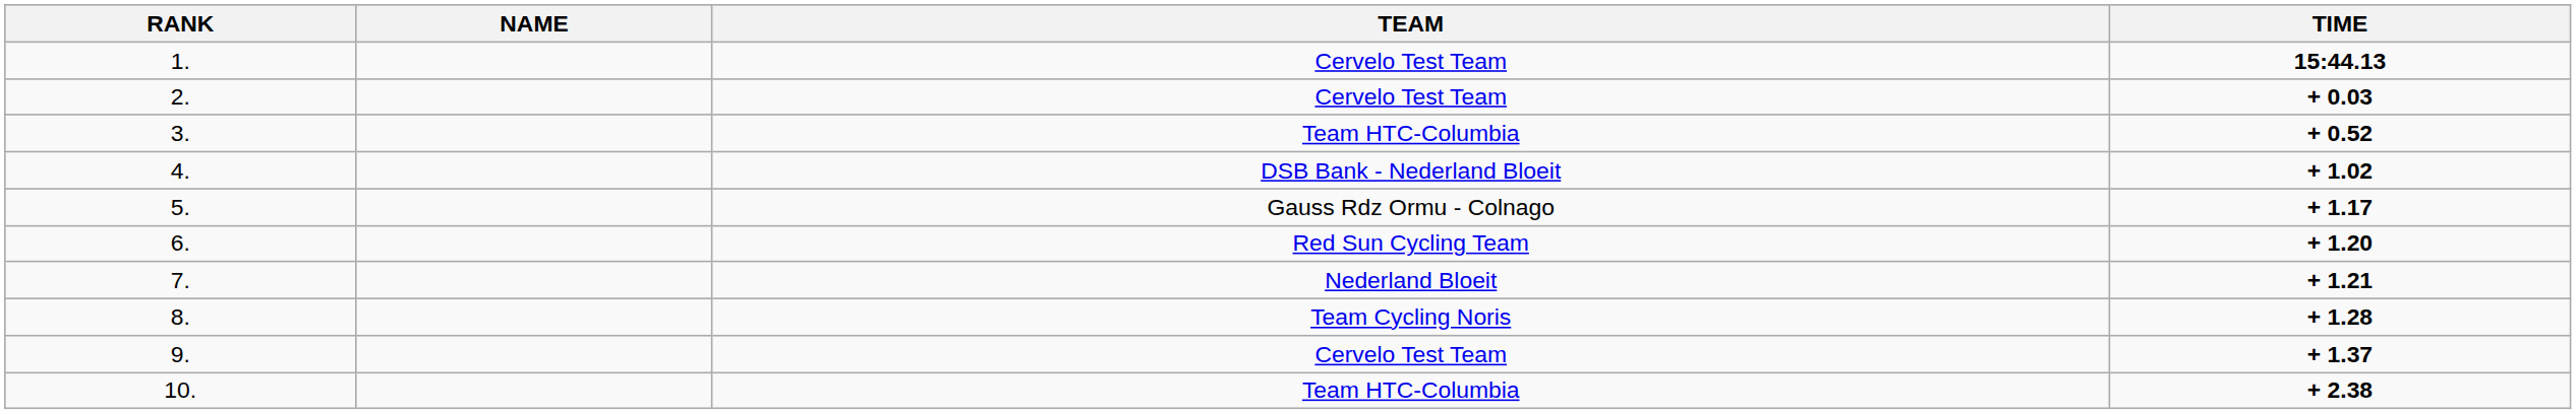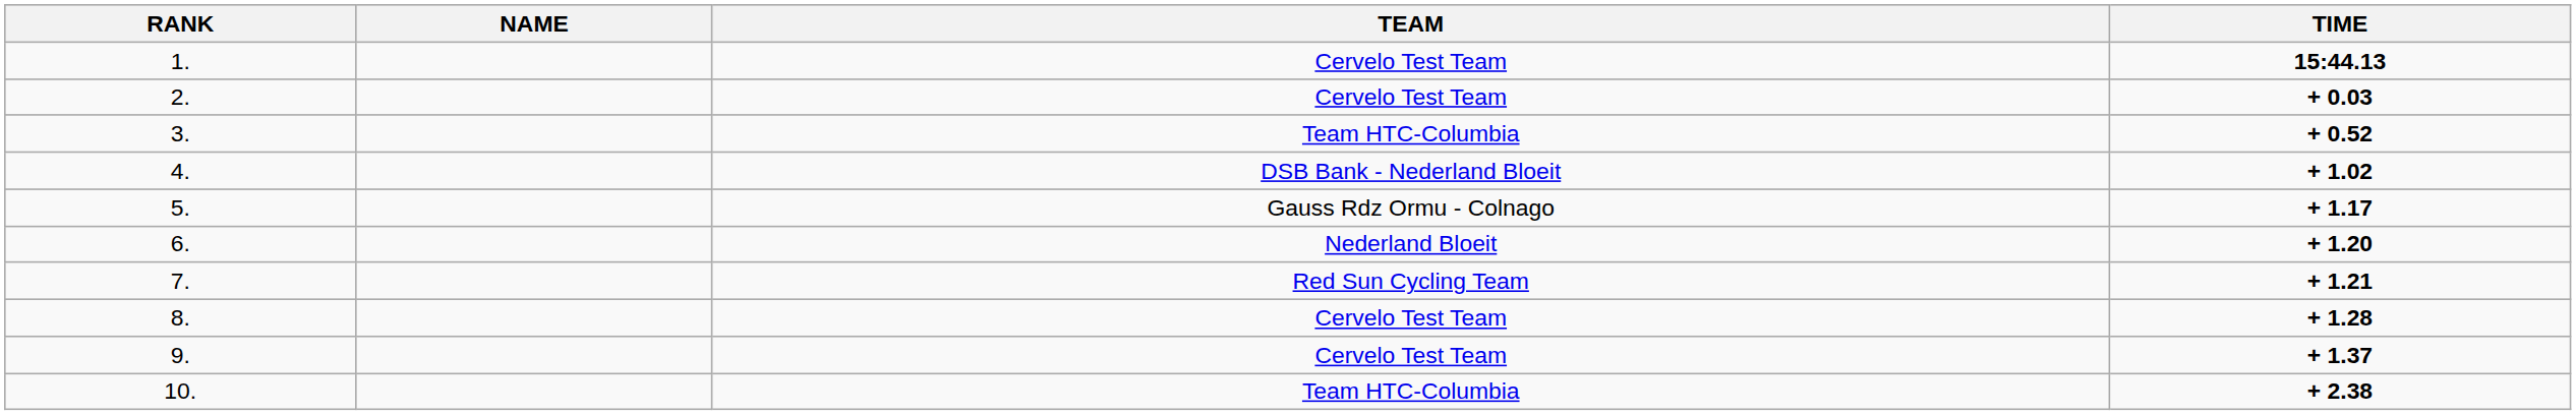 <table class=wikitable style="font-size:90%" width="80%">
 <tr>
 <th>RANK</th>
 <th>NAME</th>
 <th>TEAM</th>
 <th>TIME</th>
 </tr>
 <tr>
 <td align="center">1.</td>
 <td></td>
 <td align="center"><a href='#'>Cervelo Test Team</a></td>
 <td align="center"><strong>15:44.13</strong></td>
 </tr>
 <tr>
 <td align="center">2.</td>
 <td></td>
 <td align="center"><a href='#'>Cervelo Test Team</a></td>
 <td align="center"><strong>+ 0.03</strong></td>
 </tr>
 <tr>
 <td align="center">3.</td>
 <td></td>
 <td align="center"><a href='#'>Team HTC-Columbia</a></td>
 <td align="center"><strong>+ 0.52</strong></td>
 </tr>
 <tr>
 <td align="center">4.</td>
 <td></td>
 <td align="center"><a href='#'>DSB Bank - Nederland Bloeit</a></td>
 <td align="center"><strong>+ 1.02</strong></td>
 </tr>
 <tr>
 <td align="center">5.</td>
 <td></td>
 <td align="center">Gauss Rdz Ormu - Colnago</td>
 <td align="center"><strong>+ 1.17</strong></td>
 </tr>
 <tr>
 <td align="center">6.</td>
 <td></td>
-<td align="center"><a href='#'>Red Sun Cycling Team</a></td>
+<td align="center"><a href='#'>Nederland Bloeit</a></td>
 <td align="center"><strong>+ 1.20</strong></td>
 </tr>
 <tr>
 <td align="center">7.</td>
 <td></td>
-<td align="center"><a href='#'>Nederland Bloeit</a></td>
+<td align="center"><a href='#'>Red Sun Cycling Team</a></td>
 <td align="center"><strong>+ 1.21</strong></td>
 </tr>
 <tr>
 <td align="center">8.</td>
 <td></td>
-<td align="center"><a href='#'>Team Cycling Noris</a></td>
+<td align="center"><a href='#'>Cervelo Test Team</a></td>
 <td align="center"><strong>+ 1.28</strong></td>
 </tr>
 <tr>
 <td align="center">9.</td>
 <td></td>
 <td align="center"><a href='#'>Cervelo Test Team</a></td>
 <td align="center"><strong>+ 1.37</strong></td>
 </tr>
 <tr>
 <td align="center">10.</td>
 <td></td>
 <td align="center"><a href='#'>Team HTC-Columbia</a></td>
 <td align="center"><strong>+ 2.38</strong></td>
 </tr>
 </table>
